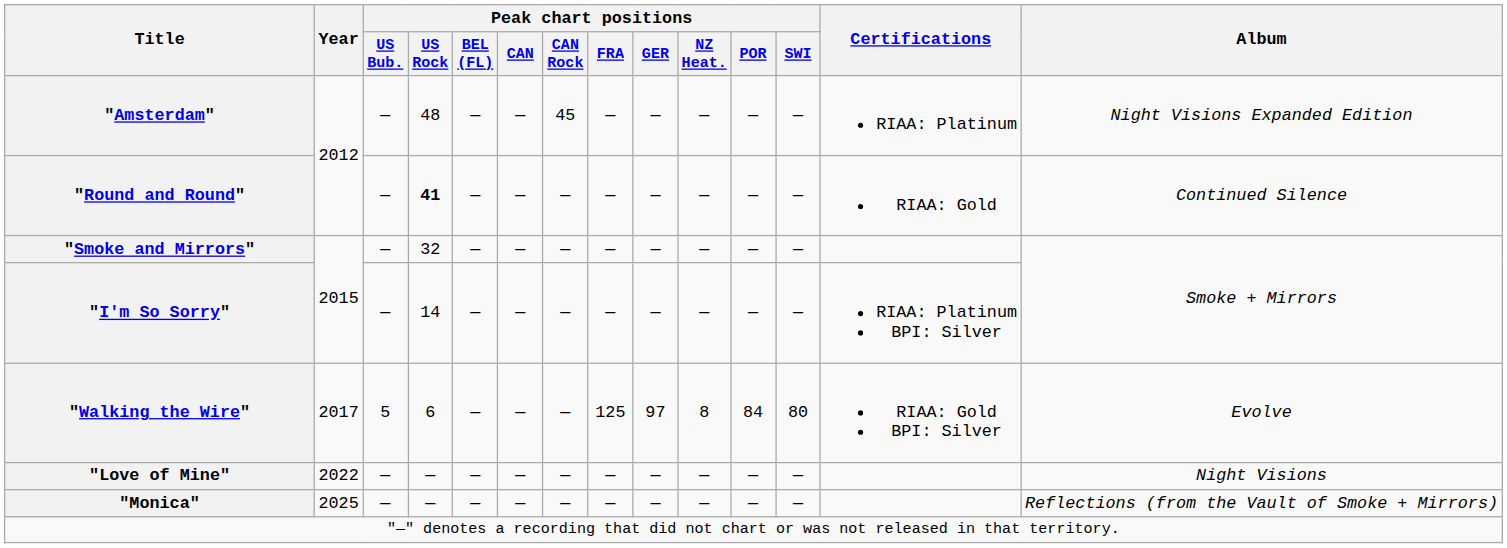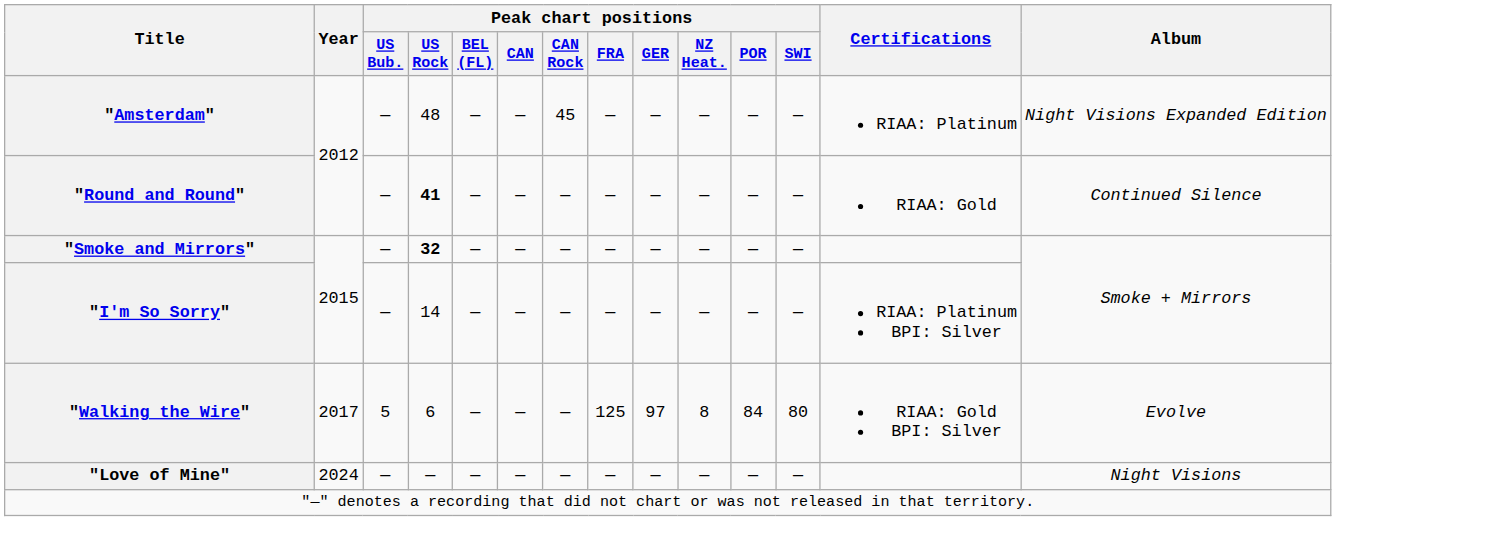 <table class="wikitable plainrowheaders" style="text-align:center;">
 <tr>
 <th scope="col" rowspan="2" style="width:18em;">Title</th>
 <th scope="col" rowspan="2">Year</th>
 <th scope="col" colspan="10">Peak chart positions </th>
 <th rowspan="2"><a href='#'>Certifications</a></th>
 <th scope="col" rowspan="2">Album</th>
 </tr>
 <tr>
 <th scope="col" style="width:2.5em;font-size:90%;"><a href='#'>US<br>Bub.</a><br></th>
 <th scope="col" style="width:2.5em;font-size:90%;"><a href='#'>US<br>Rock</a><br></th>
 <th scope="col" style="width:2.5em;font-size:90%;"><a href='#'>BEL<br>(FL)</a><br></th>
 <th scope="col" style="width:2.5em;font-size:90%;"><a href='#'>CAN</a><br></th>
 <th scope="col" style="width:2.5em;font-size:90%;"><a href='#'>CAN<br>Rock</a><br></th>
 <th scope="col" style="width:2.5em;font-size:90%;"><a href='#'>FRA</a><br></th>
 <th scope="col" style="width:2.5em;font-size:90%;"><a href='#'>GER</a><br></th>
 <th scope="col" style="width:2.5em;font-size:90%;"><a href='#'>NZ<br>Heat.</a><br></th>
 <th scope="col" style="width:2.5em;font-size:90%;"><a href='#'>POR</a><br></th>
 <th scope="col" style="width:2.5em;font-size:90%;"><a href='#'>SWI</a><br></th>
 </tr>
 <tr>
 <th scope="row">"<a href='#'>Amsterdam</a>"</th>
 <td rowspan="2">2012</td>
 <td>—</td>
 <td>48</td>
 <td>—</td>
 <td>—</td>
 <td>45</td>
 <td>—</td>
 <td>—</td>
 <td>—</td>
 <td>—</td>
 <td>—</td>
 <td><br><ul><li>RIAA: Platinum</li></ul></td>
 <td><em>Night Visions Expanded Edition</em></td>
 </tr>
 <tr>
 <th scope="row">"<a href='#'>Round and Round</a>"</th>
 <td>—</td>
 <td><strong>41</strong></td>
 <td>—</td>
 <td>—</td>
 <td>—</td>
 <td>—</td>
 <td>—</td>
 <td>—</td>
 <td>—</td>
 <td>—</td>
 <td><br><ul><li>RIAA: Gold</li></ul></td>
 <td><em>Continued Silence</em></td>
 </tr>
 <tr>
 <th scope="row">"<a href='#'>Smoke and Mirrors</a>"</th>
 <td rowspan="2">2015</td>
 <td>—</td>
-<td>32</td>
+<td><strong>32</strong></td>
 <td>—</td>
 <td>—</td>
 <td>—</td>
 <td>—</td>
 <td>—</td>
 <td>—</td>
 <td>—</td>
 <td>—</td>
 <td></td>
 <td rowspan="2"><em>Smoke + Mirrors</em></td>
 </tr>
 <tr>
 <th scope="row">"<a href='#'>I'm So Sorry</a>"</th>
 <td>—</td>
 <td>14</td>
 <td>—</td>
 <td>—</td>
 <td>—</td>
 <td>—</td>
 <td>—</td>
 <td>—</td>
 <td>—</td>
 <td>—</td>
 <td><br><ul><li>RIAA: Platinum</li><li>BPI: Silver</li></ul></td>
 </tr>
 <tr>
 <th scope="row">"<a href='#'>Walking the Wire</a>"</th>
 <td>2017</td>
 <td>5</td>
 <td>6</td>
 <td>—</td>
 <td>—</td>
 <td>—</td>
 <td>125</td>
 <td>97</td>
 <td>8</td>
 <td>84</td>
 <td>80</td>
 <td><br><ul><li>RIAA: Gold</li><li>BPI: Silver</li></ul></td>
 <td><em>Evolve</em></td>
 </tr>
 <tr>
 <th scope="row">"Love of Mine"</th>
-<td>2022</td>
+<td>2024</td>
 <td>—</td>
 <td>—</td>
 <td>—</td>
 <td>—</td>
 <td>—</td>
 <td>—</td>
 <td>—</td>
 <td>—</td>
 <td>—</td>
 <td>—</td>
 <td></td>
 <td><em>Night Visions</em></td>
 </tr>
 <tr>
-<th scope="row">"Monica"</th>
-<td>2025</td>
-<td>—</td>
-<td>—</td>
-<td>—</td>
-<td>—</td>
-<td>—</td>
-<td>—</td>
-<td>—</td>
-<td>—</td>
-<td>—</td>
-<td>—</td>
-<td></td>
-<td><em>Reflections (from the Vault of Smoke + Mirrors)</em></td>
-</tr>
-<tr>
 <td colspan="14" style="font-size:90%">"—" denotes a recording that did not chart or was not released in that territory.</td>
 </tr>
 </table>
